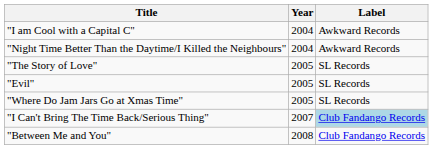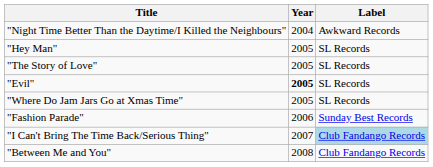 <table class="wikitable">
 <tr>
 <th>Title</th>
 <th>Year</th>
 <th>Label</th>
 </tr>
 <tr>
-<td>"I am Cool with a Capital C"</td>
+<td>"Night Time Better Than the Daytime/I Killed the Neighbours"</td>
 <td>2004</td>
 <td>Awkward Records</td>
 </tr>
 <tr>
-<td>"Night Time Better Than the Daytime/I Killed the Neighbours"</td>
-<td>2004</td>
-<td>Awkward Records</td>
+<td>"Hey Man"</td>
+<td>2005</td>
+<td>SL Records</td>
 </tr>
 <tr>
 <td>"The Story of Love"</td>
 <td>2005</td>
 <td>SL Records</td>
 </tr>
 <tr>
 <td>"Evil"</td>
-<td>2005</td>
+<td><strong>2005</strong></td>
 <td>SL Records</td>
 </tr>
 <tr>
 <td>"Where Do Jam Jars Go at Xmas Time"</td>
 <td>2005</td>
 <td>SL Records</td>
+</tr>
+<tr>
+<td>"Fashion Parade"</td>
+<td>2006</td>
+<td><a href='#'>Sunday Best Records</a></td>
 </tr>
 <tr>
 <td>"I Can't Bring The Time Back/Serious Thing"</td>
 <td>2007</td>
 <td style="background: lightblue;"><a href='#'>Club Fandango Records</a></td>
 </tr>
 <tr>
 <td>"Between Me and You"</td>
 <td>2008</td>
 <td><a href='#'>Club Fandango Records</a></td>
 </tr>
 </table>
